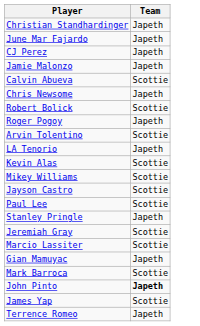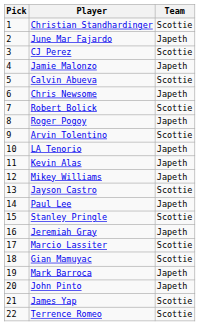 <table class="wikitable sortable">
 <tr>
+<th>Pick</th>
 <th>Player</th>
 <th>Team</th>
 </tr>
 <tr>
+<td>1</td>
 <td><a href='#'>Christian Standhardinger</a></td>
-<td>Japeth</td>
+<td>Scottie</td>
 </tr>
 <tr>
+<td>2</td>
 <td><a href='#'>June Mar Fajardo</a></td>
 <td>Japeth</td>
 </tr>
 <tr>
+<td>3</td>
 <td><a href='#'>CJ Perez</a></td>
-<td>Japeth</td>
+<td>Scottie</td>
 </tr>
 <tr>
+<td>4</td>
 <td><a href='#'>Jamie Malonzo</a></td>
 <td>Japeth</td>
 </tr>
 <tr>
+<td>5</td>
 <td><a href='#'>Calvin Abueva</a></td>
 <td>Scottie</td>
 </tr>
 <tr>
+<td>6</td>
 <td><a href='#'>Chris Newsome</a></td>
 <td>Japeth</td>
 </tr>
 <tr>
+<td>7</td>
 <td><a href='#'>Robert Bolick</a></td>
 <td>Scottie</td>
 </tr>
 <tr>
+<td>8</td>
 <td><a href='#'>Roger Pogoy</a></td>
 <td>Japeth</td>
 </tr>
 <tr>
+<td>9</td>
 <td><a href='#'>Arvin Tolentino</a></td>
 <td>Scottie</td>
 </tr>
 <tr>
+<td>10</td>
 <td><a href='#'>LA Tenorio</a></td>
 <td>Japeth</td>
 </tr>
 <tr>
+<td>11</td>
 <td><a href='#'>Kevin Alas</a></td>
-<td>Scottie</td>
+<td>Japeth</td>
 </tr>
 <tr>
+<td>12</td>
 <td><a href='#'>Mikey Williams</a></td>
-<td>Scottie</td>
+<td>Japeth</td>
 </tr>
 <tr>
+<td>13</td>
 <td><a href='#'>Jayson Castro</a></td>
 <td>Scottie</td>
 </tr>
 <tr>
+<td>14</td>
 <td><a href='#'>Paul Lee</a></td>
+<td>Japeth</td>
+</tr>
+<tr>
+<td>15</td>
+<td><a href='#'>Stanley Pringle</a></td>
 <td>Scottie</td>
 </tr>
 <tr>
-<td><a href='#'>Stanley Pringle</a></td>
+<td>16</td>
+<td><a href='#'>Jeremiah Gray</a></td>
 <td>Japeth</td>
 </tr>
 <tr>
-<td><a href='#'>Jeremiah Gray</a></td>
-<td>Scottie</td>
-</tr>
-<tr>
+<td>17</td>
 <td><a href='#'>Marcio Lassiter</a></td>
 <td>Scottie</td>
 </tr>
 <tr>
+<td>18</td>
 <td><a href='#'>Gian Mamuyac</a></td>
+<td>Scottie</td>
+</tr>
+<tr>
+<td>19</td>
+<td><a href='#'>Mark Barroca</a></td>
 <td>Japeth</td>
 </tr>
 <tr>
-<td><a href='#'>Mark Barroca</a></td>
-<td>Scottie</td>
+<td>20</td>
+<td><a href='#'>John Pinto</a></td>
+<td>Japeth</td>
 </tr>
 <tr>
-<td><a href='#'>John Pinto</a></td>
-<td><strong>Japeth</strong></td>
-</tr>
-<tr>
+<td>21</td>
 <td><a href='#'>James Yap</a></td>
 <td>Scottie</td>
 </tr>
 <tr>
+<td>22</td>
 <td><a href='#'>Terrence Romeo</a></td>
-<td>Japeth</td>
+<td>Scottie</td>
 </tr>
 </table>
